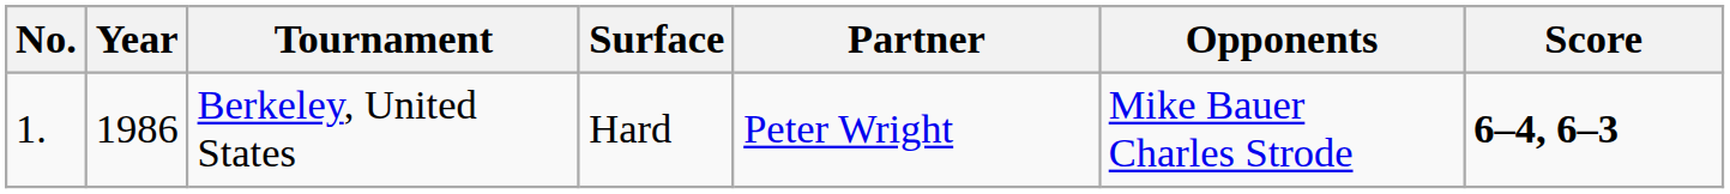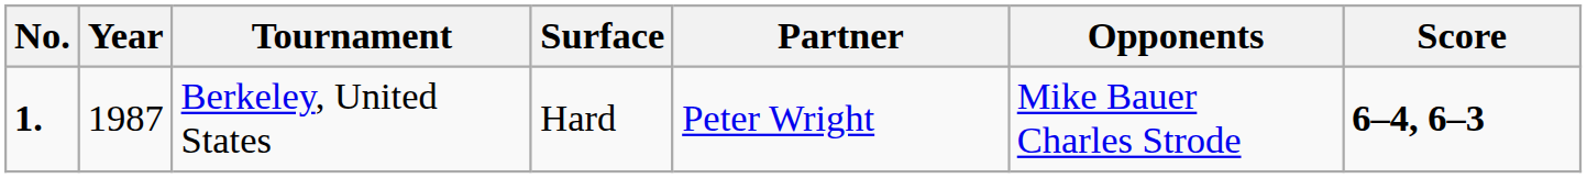 <table class="sortable wikitable" style=font-size:97%>
 <tr>
 <th style="width:20px" class="unsortable">No.</th>
 <th style="width:30px">Year</th>
 <th style="width:140px">Tournament</th>
 <th style="width:50px">Surface</th>
 <th style="width:130px">Partner</th>
 <th style="width:130px">Opponents</th>
 <th style="width:90px" class="unsortable">Score</th>
 </tr>
 <tr>
-<td>1.</td>
-<td>1986</td>
+<td><strong>1.</strong></td>
+<td>1987</td>
 <td><a href='#'>Berkeley</a>, United States</td>
 <td>Hard</td>
 <td> <a href='#'>Peter Wright</a></td>
 <td> <a href='#'>Mike Bauer</a><br> <a href='#'>Charles Strode</a></td>
 <td><strong>6–4, 6–3</strong></td>
 </tr>
 </table>
